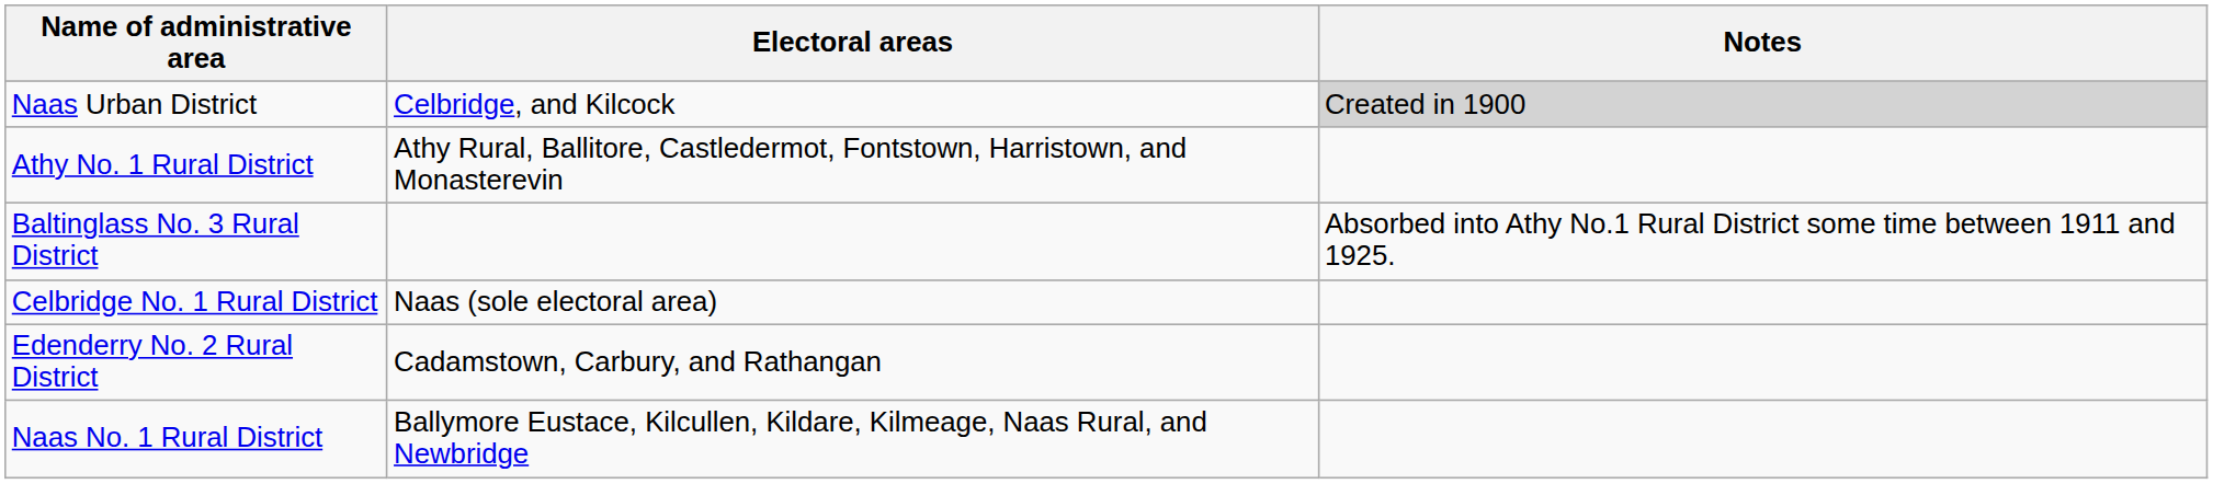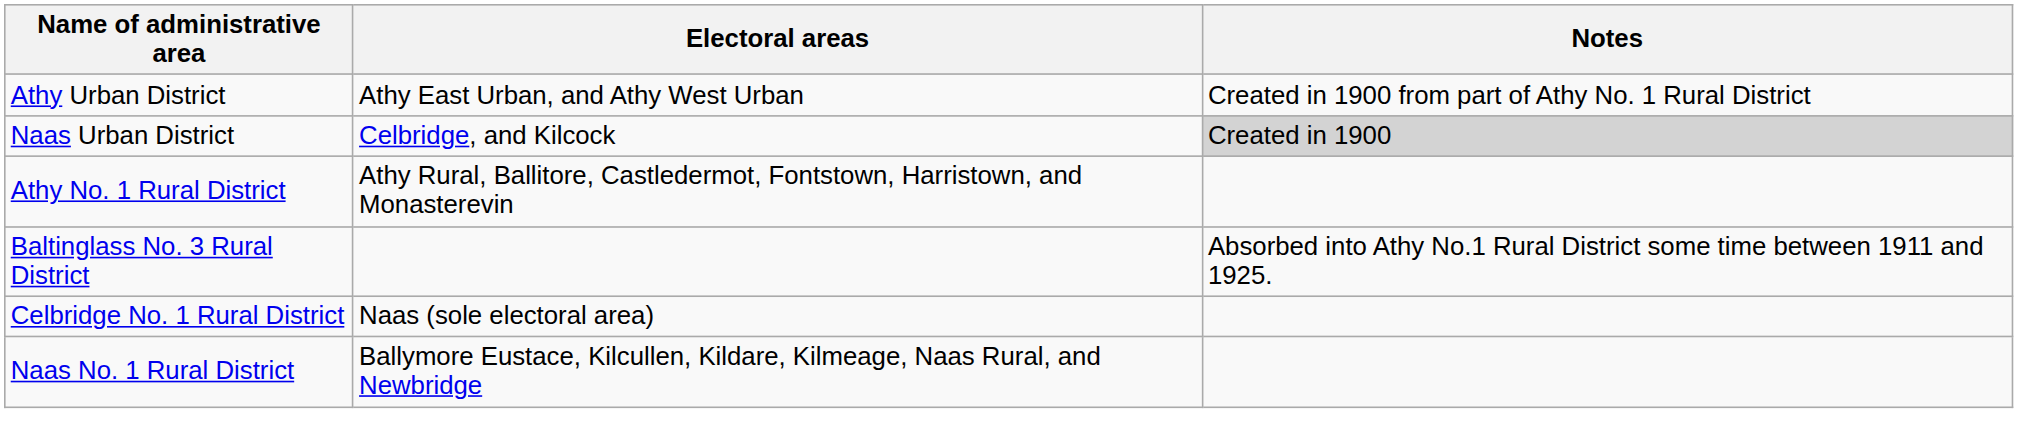 <table class="wikitable">
 <tr>
 <th>Name of administrative area</th>
 <th>Electoral areas</th>
 <th>Notes</th>
+</tr>
+<tr>
+<td><a href='#'>Athy</a> Urban District</td>
+<td>Athy East Urban, and Athy West Urban</td>
+<td>Created in 1900 from part of Athy No. 1 Rural District</td>
 </tr>
 <tr>
 <td><a href='#'>Naas</a> Urban District</td>
 <td><a href='#'>Celbridge</a>, and Kilcock</td>
 <td style="background: lightgrey;">Created in 1900</td>
 </tr>
 <tr>
 <td><a href='#'>Athy No. 1 Rural District</a></td>
 <td>Athy Rural, Ballitore, Castledermot, Fontstown, Harristown, and Monasterevin</td>
 <td></td>
 </tr>
 <tr>
 <td><a href='#'>Baltinglass No. 3 Rural District</a></td>
 <td></td>
 <td>Absorbed into Athy No.1 Rural District some time between 1911 and 1925.</td>
 </tr>
 <tr>
 <td><a href='#'>Celbridge No. 1 Rural District</a></td>
 <td>Naas (sole electoral area)</td>
 <td></td>
 </tr>
 <tr>
-<td><a href='#'>Edenderry No. 2 Rural District</a></td>
-<td>Cadamstown, Carbury, and Rathangan</td>
-<td></td>
-</tr>
-<tr>
 <td><a href='#'>Naas No. 1 Rural District</a></td>
 <td>Ballymore Eustace, Kilcullen, Kildare, Kilmeage, Naas Rural, and <a href='#'>Newbridge</a></td>
 <td></td>
 </tr>
 </table>
